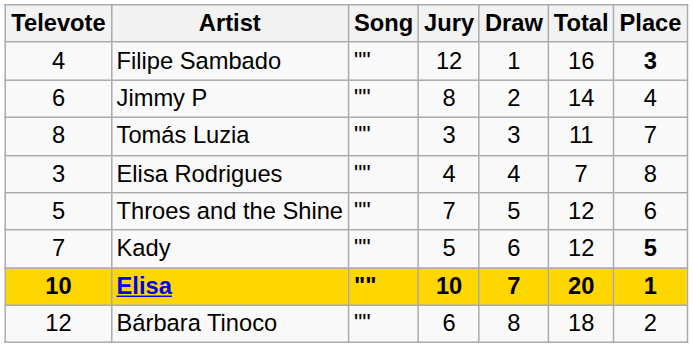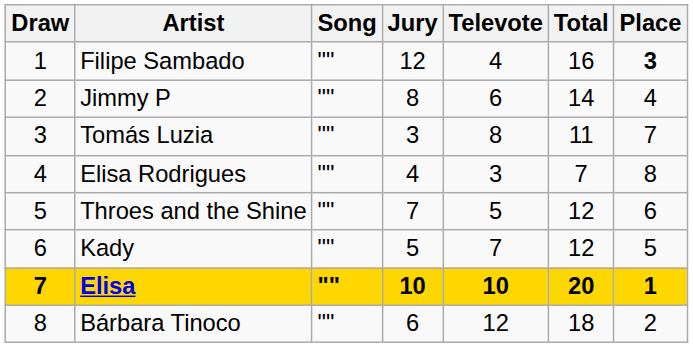 <table class="sortable wikitable" style="margin: 1em auto 1em auto; text-align:center">
 <tr>
-<th>Televote</th>
+<th>Draw</th>
 <th>Artist</th>
 <th>Song</th>
 <th>Jury</th>
-<th>Draw</th>
+<th>Televote</th>
 <th>Total</th>
 <th>Place</th>
 </tr>
 <tr>
-<td>4</td>
+<td>1</td>
 <td align="left">Filipe Sambado</td>
 <td align="left">""</td>
 <td>12</td>
-<td>1</td>
+<td>4</td>
 <td>16</td>
 <td><strong>3</strong></td>
 </tr>
 <tr>
-<td>6</td>
+<td>2</td>
 <td align="left">Jimmy P</td>
 <td align="left">""</td>
 <td>8</td>
-<td>2</td>
+<td>6</td>
 <td>14</td>
 <td>4</td>
 </tr>
 <tr>
-<td>8</td>
+<td>3</td>
 <td align="left">Tomás Luzia</td>
 <td align="left">""</td>
 <td>3</td>
-<td>3</td>
+<td>8</td>
 <td>11</td>
 <td>7</td>
 </tr>
 <tr>
-<td>3</td>
+<td>4</td>
 <td align="left">Elisa Rodrigues</td>
 <td align="left">""</td>
 <td>4</td>
-<td>4</td>
+<td>3</td>
 <td>7</td>
 <td>8</td>
 </tr>
 <tr>
 <td>5</td>
 <td align="left">Throes and the Shine</td>
 <td align="left">""</td>
 <td>7</td>
 <td>5</td>
 <td>12</td>
 <td>6</td>
 </tr>
 <tr>
-<td>7</td>
+<td>6</td>
 <td align="left">Kady</td>
 <td align="left">""</td>
 <td>5</td>
-<td>6</td>
+<td>7</td>
 <td>12</td>
-<td><strong>5</strong></td>
+<td>5</td>
 </tr>
 <tr style="font-weight:bold; background:gold;">
-<td>10</td>
+<td>7</td>
 <td align="left"><a href='#'>Elisa</a></td>
 <td align="left">""</td>
 <td>10</td>
-<td>7</td>
+<td>10</td>
 <td>20</td>
 <td>1</td>
 </tr>
 <tr>
-<td>12</td>
+<td>8</td>
 <td align="left">Bárbara Tinoco</td>
 <td align="left">""</td>
 <td>6</td>
-<td>8</td>
+<td>12</td>
 <td>18</td>
 <td>2</td>
 </tr>
 </table>
